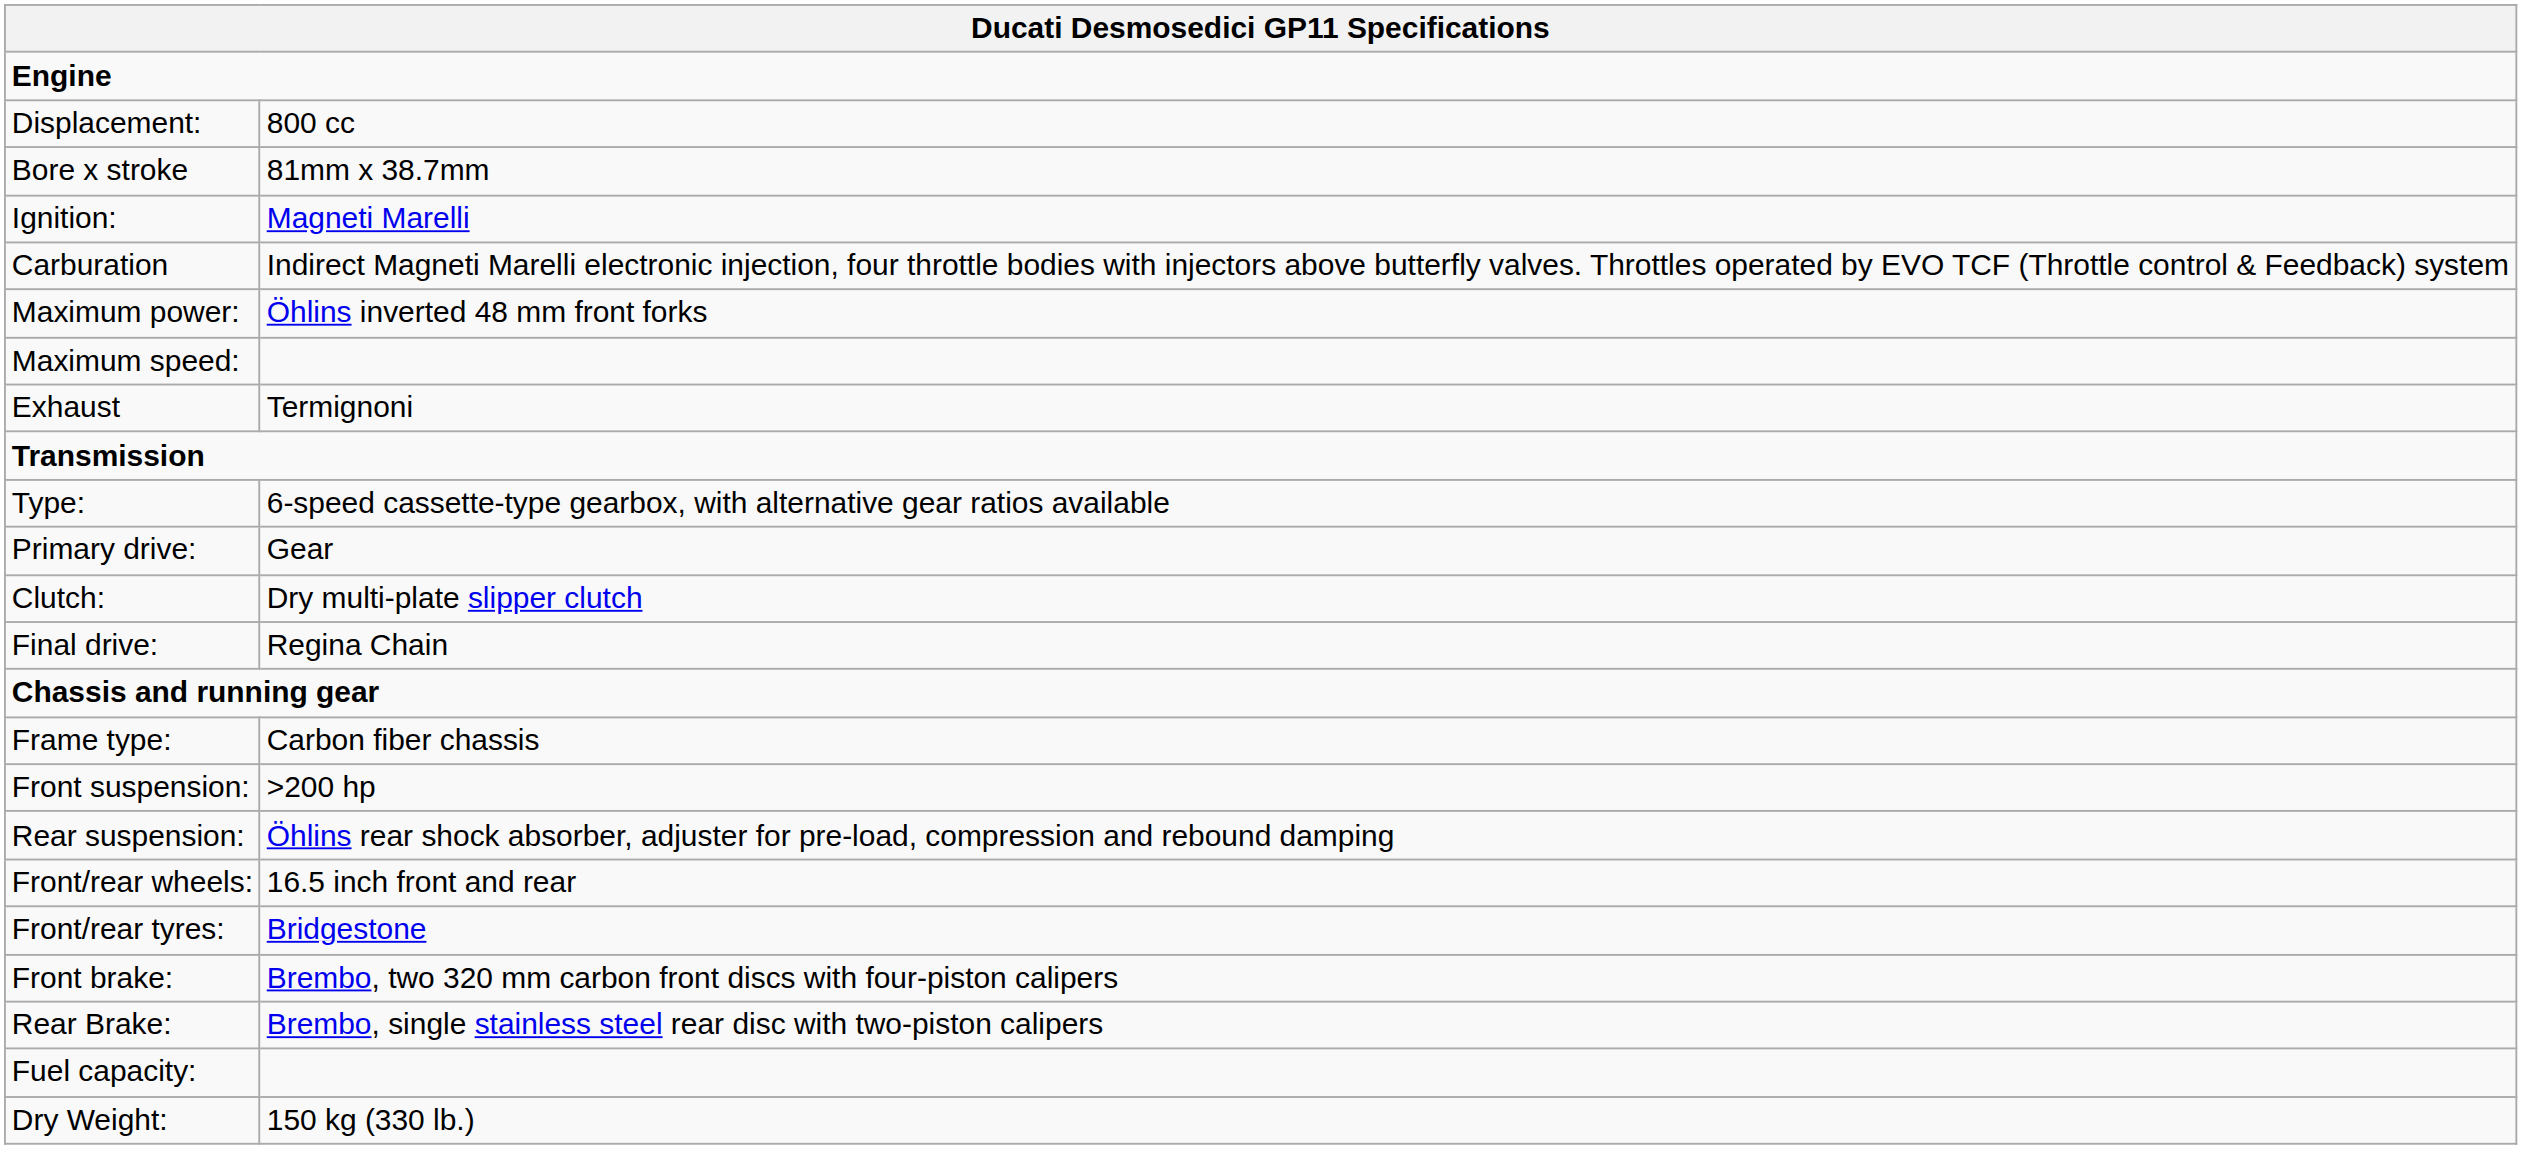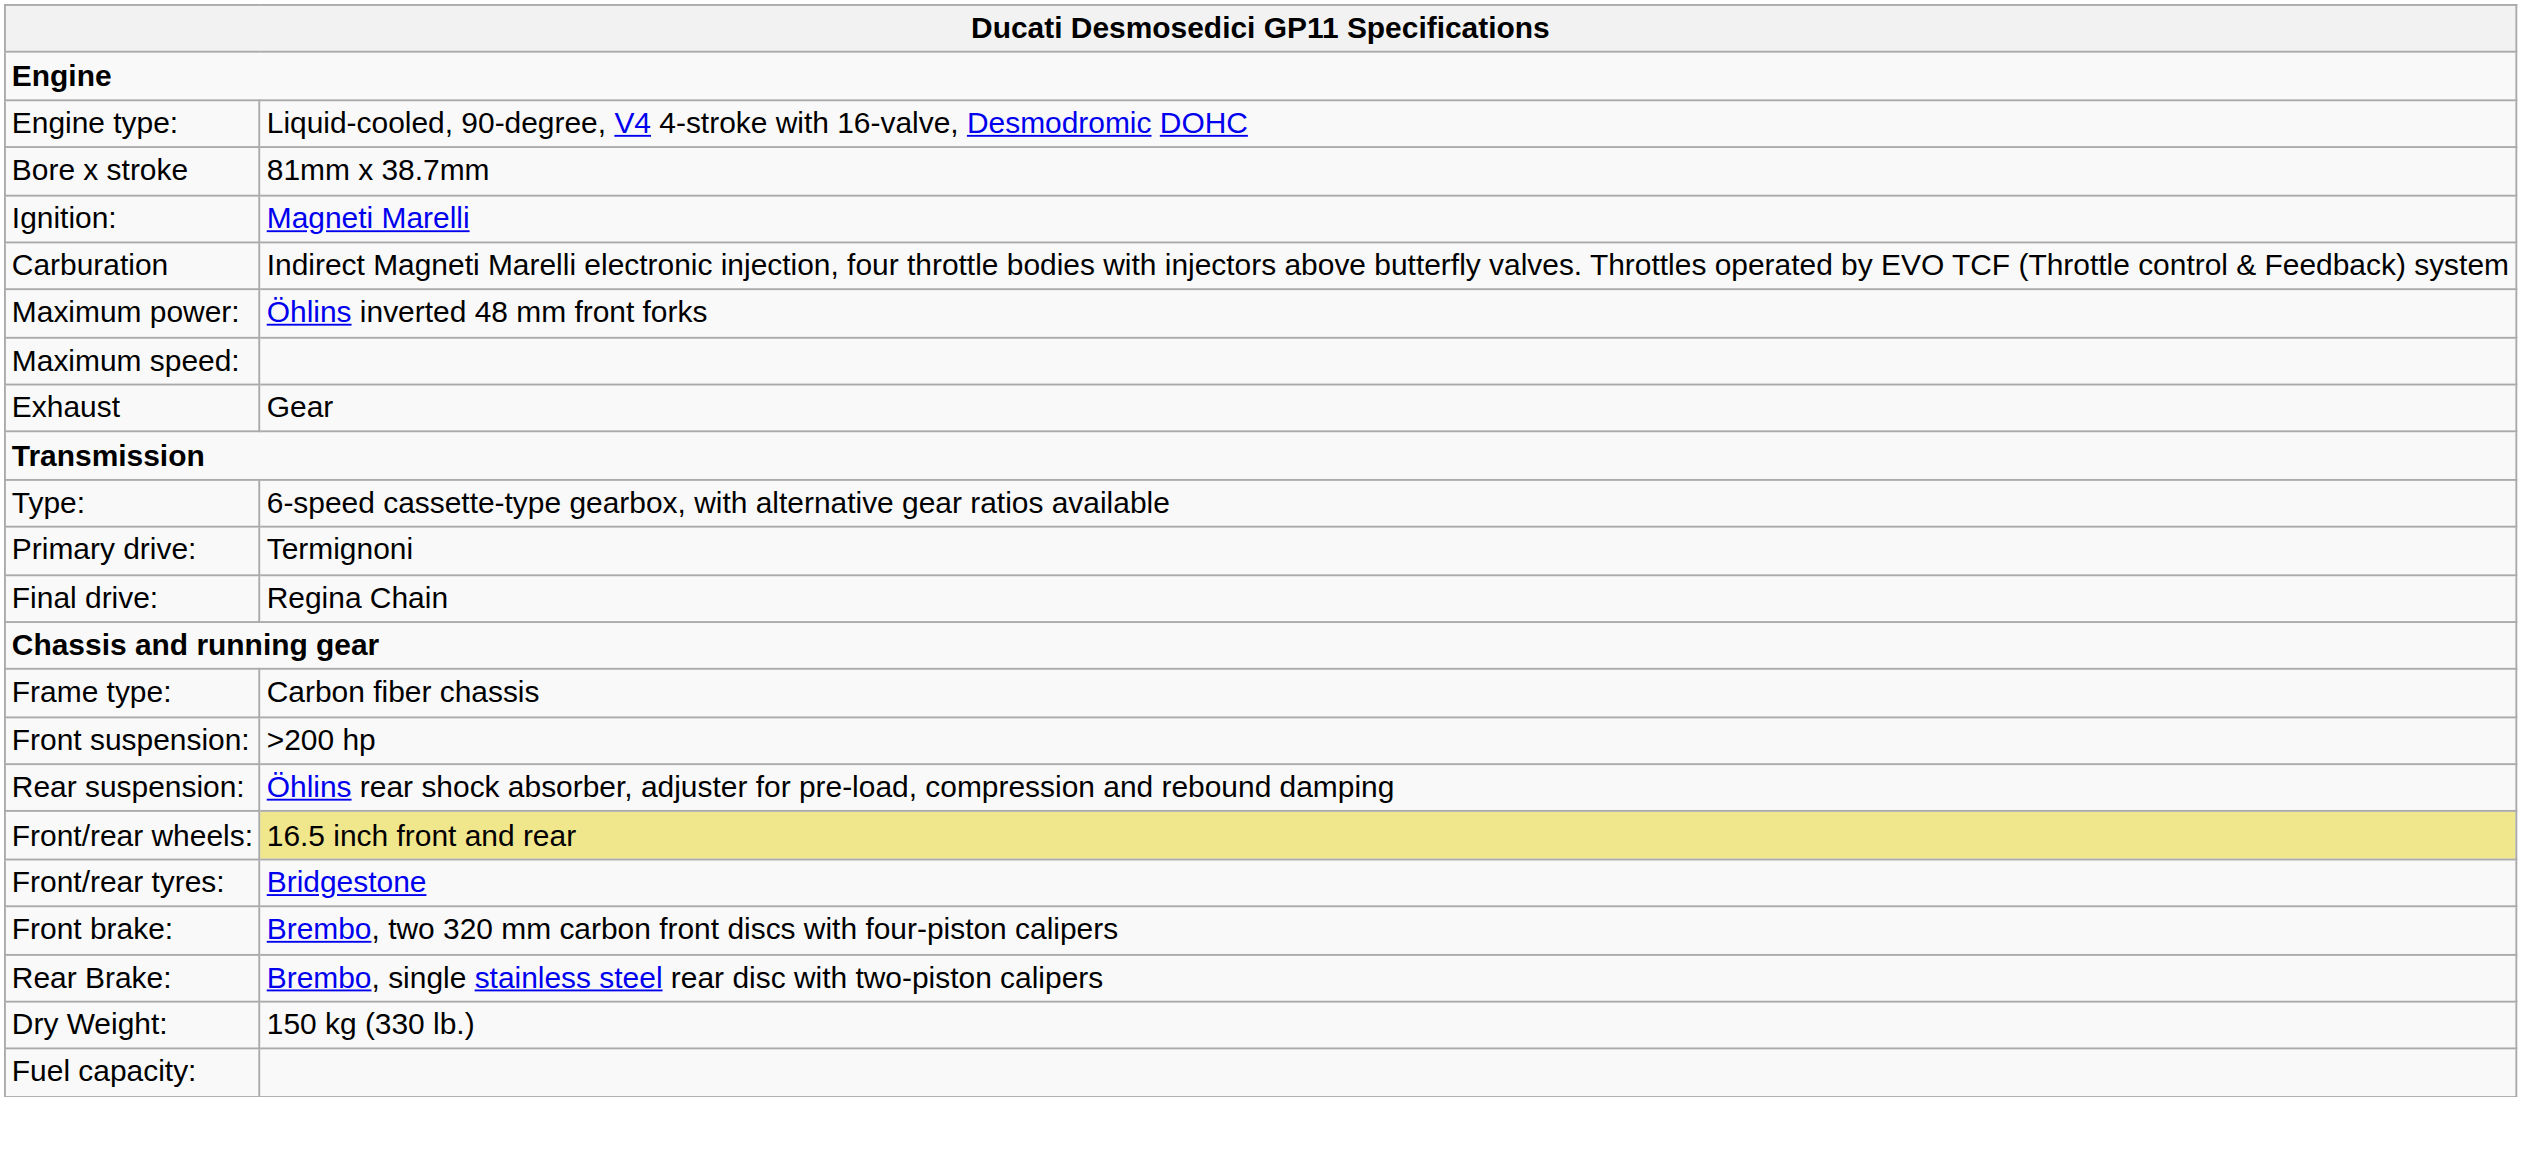 <table class="wikitable">
 <tr>
 <th colspan=2>Ducati Desmosedici GP11 Specifications</th>
 </tr>
 <tr>
 <td colspan=2><strong>Engine</strong></td>
 </tr>
 <tr>
-<td>Displacement:</td>
-<td>800 cc</td>
+<td>Engine type:</td>
+<td>Liquid-cooled, 90-degree, <a href='#'>V4</a> 4-stroke with 16-valve, <a href='#'>Desmodromic</a> <a href='#'>DOHC</a></td>
 </tr>
 <tr>
 <td>Bore x stroke</td>
 <td>81mm x 38.7mm</td>
 </tr>
 <tr>
 <td>Ignition:</td>
 <td><a href='#'>Magneti Marelli</a></td>
 </tr>
 <tr>
 <td>Carburation</td>
 <td>Indirect Magneti Marelli electronic injection, four throttle bodies with injectors above butterfly valves. Throttles operated by EVO TCF (Throttle control & Feedback) system</td>
 </tr>
 <tr>
 <td>Maximum power:</td>
 <td><a href='#'>Öhlins</a> inverted 48 mm front forks</td>
 </tr>
 <tr>
 <td>Maximum speed:</td>
 <td></td>
 </tr>
 <tr>
 <td>Exhaust</td>
-<td>Termignoni</td>
+<td>Gear</td>
 </tr>
 <tr>
 <td colspan=2><strong>Transmission</strong></td>
 </tr>
 <tr>
 <td>Type:</td>
 <td>6-speed cassette-type gearbox, with alternative gear ratios available</td>
 </tr>
 <tr>
 <td>Primary drive:</td>
-<td>Gear</td>
-</tr>
-<tr>
-<td>Clutch:</td>
-<td>Dry multi-plate <a href='#'>slipper clutch</a></td>
+<td>Termignoni</td>
 </tr>
 <tr>
 <td>Final drive:</td>
 <td>Regina Chain</td>
 </tr>
 <tr>
 <td colspan=2><strong>Chassis and running gear</strong></td>
 </tr>
 <tr>
 <td>Frame type:</td>
 <td>Carbon fiber chassis</td>
 </tr>
 <tr>
 <td>Front suspension:</td>
 <td>>200 hp</td>
 </tr>
 <tr>
 <td>Rear suspension:</td>
 <td><a href='#'>Öhlins</a> rear shock absorber, adjuster for pre-load, compression and rebound damping</td>
 </tr>
 <tr>
 <td>Front/rear wheels:</td>
-<td>16.5 inch front and rear</td>
+<td style="background: khaki;">16.5 inch front and rear</td>
 </tr>
 <tr>
 <td>Front/rear tyres:</td>
 <td><a href='#'>Bridgestone</a></td>
 </tr>
 <tr>
 <td>Front brake:</td>
 <td><a href='#'>Brembo</a>, two 320 mm carbon front discs with four-piston calipers</td>
 </tr>
 <tr>
 <td>Rear Brake:</td>
 <td><a href='#'>Brembo</a>, single <a href='#'>stainless steel</a> rear disc with two-piston calipers</td>
 </tr>
 <tr>
+<td>Dry Weight:</td>
+<td>150 kg (330 lb.)</td>
+</tr>
+<tr>
 <td>Fuel capacity:</td>
 <td></td>
 </tr>
-<tr>
-<td>Dry Weight:</td>
-<td>150 kg (330 lb.)</td>
-</tr>
 </table>
